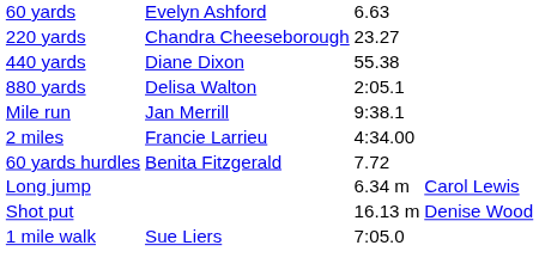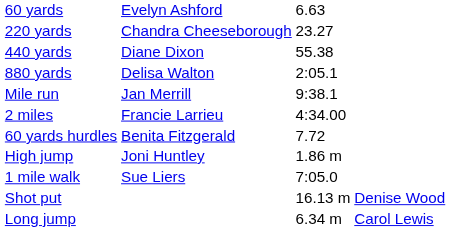 <table>
 <tr>
 <td><a href='#'>60 yards</a></td>
 <td><a href='#'>Evelyn Ashford</a></td>
 <td>6.63</td>
 <td></td>
 <td></td>
 <td></td>
 <td></td>
 </tr>
 <tr>
 <td><a href='#'>220 yards</a></td>
 <td><a href='#'>Chandra Cheeseborough</a></td>
 <td>23.27</td>
 <td></td>
 <td></td>
 <td></td>
 <td></td>
 </tr>
 <tr>
 <td><a href='#'>440 yards</a></td>
 <td><a href='#'>Diane Dixon</a></td>
 <td>55.38</td>
 <td></td>
 <td></td>
 <td></td>
 <td></td>
 </tr>
 <tr>
 <td><a href='#'>880 yards</a></td>
 <td><a href='#'>Delisa Walton</a></td>
 <td>2:05.1</td>
 <td></td>
 <td></td>
 <td></td>
 <td></td>
 </tr>
 <tr>
 <td><a href='#'>Mile run</a></td>
 <td><a href='#'>Jan Merrill</a></td>
 <td>9:38.1</td>
 <td></td>
 <td></td>
 <td></td>
 <td></td>
 </tr>
 <tr>
 <td><a href='#'>2 miles</a></td>
 <td><a href='#'>Francie Larrieu</a></td>
 <td>4:34.00</td>
 <td></td>
 <td></td>
 <td></td>
 <td></td>
 </tr>
 <tr>
 <td><a href='#'>60 yards hurdles</a></td>
 <td><a href='#'>Benita Fitzgerald</a></td>
 <td>7.72</td>
 <td></td>
 <td></td>
 <td></td>
 <td></td>
 </tr>
 <tr>
-<td><a href='#'>Long jump</a></td>
+<td><a href='#'>High jump</a></td>
+<td><a href='#'>Joni Huntley</a></td>
+<td>1.86 m</td>
 <td></td>
-<td>6.34 m</td>
-<td><a href='#'>Carol Lewis</a></td>
+<td></td>
+<td></td>
+<td></td>
+</tr>
+<tr>
+<td><a href='#'>1 mile walk</a></td>
+<td><a href='#'>Sue Liers</a></td>
+<td>7:05.0</td>
+<td></td>
 <td></td>
 <td></td>
 <td></td>
 </tr>
 <tr>
 <td><a href='#'>Shot put</a></td>
 <td></td>
 <td>16.13 m</td>
 <td><a href='#'>Denise Wood</a></td>
 <td></td>
 <td></td>
 <td></td>
 </tr>
 <tr>
-<td><a href='#'>1 mile walk</a></td>
-<td><a href='#'>Sue Liers</a></td>
-<td>7:05.0</td>
+<td><a href='#'>Long jump</a></td>
 <td></td>
+<td>6.34 m</td>
+<td><a href='#'>Carol Lewis</a></td>
 <td></td>
 <td></td>
 <td></td>
 </tr>
 </table>
